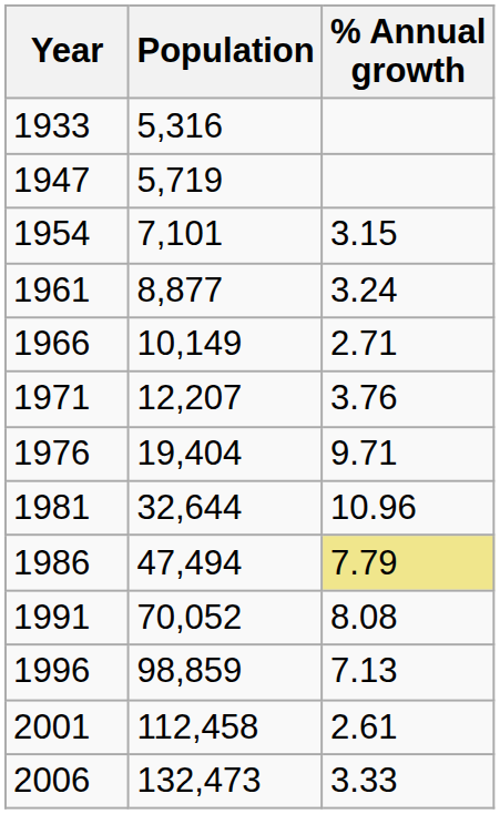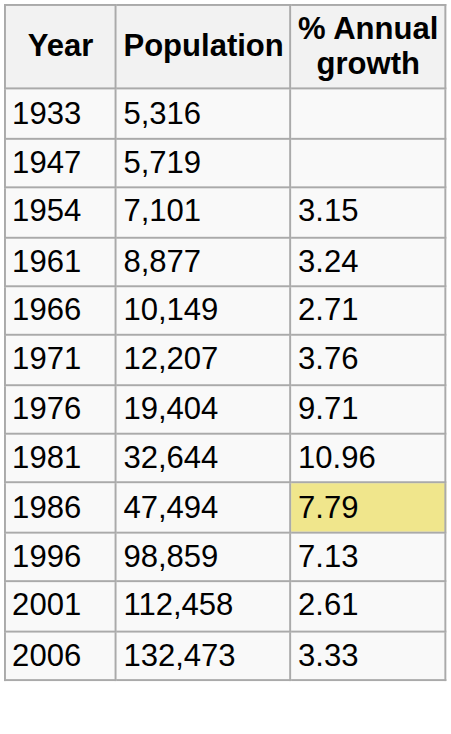 <table class="wikitable">
 <tr>
 <th width=50>Year</th>
 <th>Population</th>
 <th>% Annual<br>growth</th>
 </tr>
 <tr>
 <td>1933</td>
 <td>5,316</td>
 <td></td>
 </tr>
 <tr>
 <td>1947</td>
 <td>5,719</td>
 <td></td>
 </tr>
 <tr>
 <td>1954</td>
 <td>7,101</td>
 <td>3.15</td>
 </tr>
 <tr>
 <td>1961</td>
 <td>8,877</td>
 <td>3.24</td>
 </tr>
 <tr>
 <td>1966</td>
 <td>10,149</td>
 <td>2.71</td>
 </tr>
 <tr>
 <td>1971</td>
 <td>12,207</td>
 <td>3.76</td>
 </tr>
 <tr>
 <td>1976</td>
 <td>19,404</td>
 <td>9.71</td>
 </tr>
 <tr>
 <td>1981</td>
 <td>32,644</td>
 <td>10.96</td>
 </tr>
 <tr>
 <td>1986</td>
 <td>47,494</td>
 <td style="background: khaki;">7.79</td>
 </tr>
 <tr>
-<td>1991</td>
-<td>70,052</td>
-<td>8.08</td>
-</tr>
-<tr>
 <td>1996</td>
 <td>98,859</td>
 <td>7.13</td>
 </tr>
 <tr>
 <td>2001</td>
 <td>112,458</td>
 <td>2.61</td>
 </tr>
 <tr>
 <td>2006</td>
 <td>132,473</td>
 <td>3.33</td>
 </tr>
 </table>
